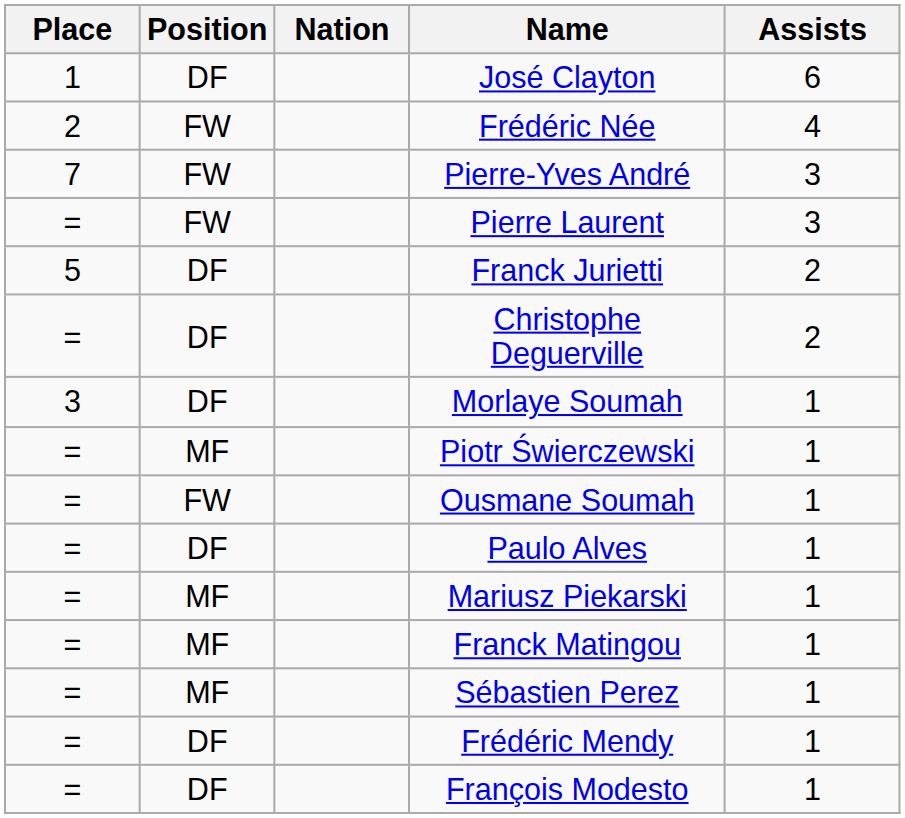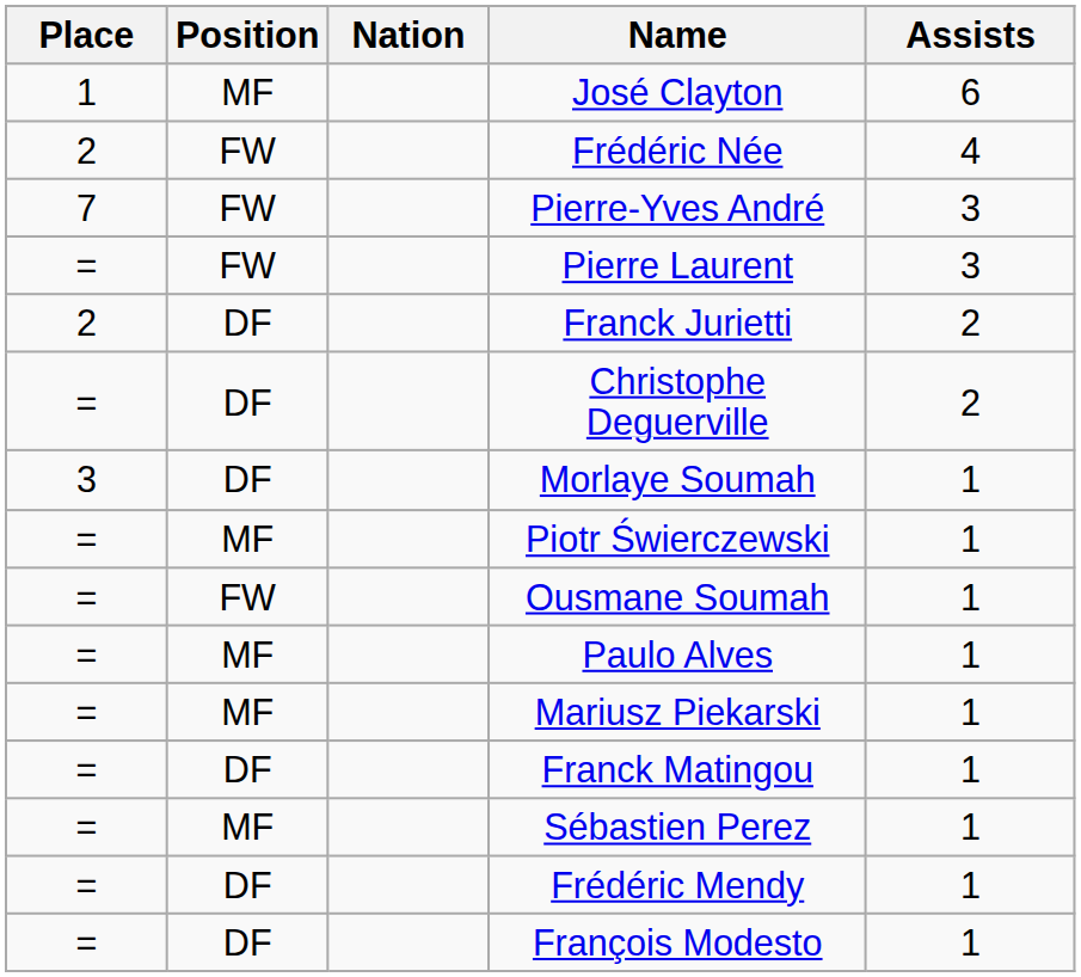 <table class="wikitable" style="font-size: 95%; text-align: center;">
 <tr>
 <th width=60>Place</th>
 <th width=60>Position</th>
 <th width=60>Nation</th>
 <th width=150>Name</th>
 <th width=80>Assists</th>
 </tr>
 <tr>
 <td>1</td>
-<td>DF</td>
+<td>MF</td>
 <td></td>
 <td><a href='#'>José Clayton</a></td>
 <td>6</td>
 </tr>
 <tr>
 <td>2</td>
 <td>FW</td>
 <td></td>
 <td><a href='#'>Frédéric Née</a></td>
 <td>4</td>
 </tr>
 <tr>
 <td>7</td>
 <td>FW</td>
 <td></td>
 <td><a href='#'>Pierre-Yves André</a></td>
 <td>3</td>
 </tr>
 <tr>
 <td>=</td>
 <td>FW</td>
 <td></td>
 <td><a href='#'>Pierre Laurent</a></td>
 <td>3</td>
 </tr>
 <tr>
-<td>5</td>
+<td>2</td>
 <td>DF</td>
 <td></td>
 <td><a href='#'>Franck Jurietti</a></td>
 <td>2</td>
 </tr>
 <tr>
 <td>=</td>
 <td>DF</td>
 <td></td>
 <td><a href='#'>Christophe Deguerville</a></td>
 <td>2</td>
 </tr>
 <tr>
 <td>3</td>
 <td>DF</td>
 <td></td>
 <td><a href='#'>Morlaye Soumah</a></td>
 <td>1</td>
 </tr>
 <tr>
 <td>=</td>
 <td>MF</td>
 <td></td>
 <td><a href='#'>Piotr Świerczewski</a></td>
 <td>1</td>
 </tr>
 <tr>
 <td>=</td>
 <td>FW</td>
 <td></td>
 <td><a href='#'>Ousmane Soumah</a></td>
 <td>1</td>
 </tr>
 <tr>
 <td>=</td>
-<td>DF</td>
+<td>MF</td>
 <td></td>
 <td><a href='#'>Paulo Alves</a></td>
 <td>1</td>
 </tr>
 <tr>
 <td>=</td>
 <td>MF</td>
 <td></td>
 <td><a href='#'>Mariusz Piekarski</a></td>
 <td>1</td>
 </tr>
 <tr>
 <td>=</td>
-<td>MF</td>
+<td>DF</td>
 <td></td>
 <td><a href='#'>Franck Matingou</a></td>
 <td>1</td>
 </tr>
 <tr>
 <td>=</td>
 <td>MF</td>
 <td></td>
 <td><a href='#'>Sébastien Perez</a></td>
 <td>1</td>
 </tr>
 <tr>
 <td>=</td>
 <td>DF</td>
 <td></td>
 <td><a href='#'>Frédéric Mendy</a></td>
 <td>1</td>
 </tr>
 <tr>
 <td>=</td>
 <td>DF</td>
 <td></td>
 <td><a href='#'>François Modesto</a></td>
 <td>1</td>
 </tr>
 </table>
